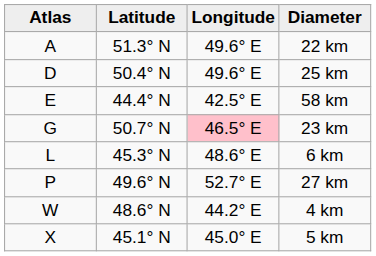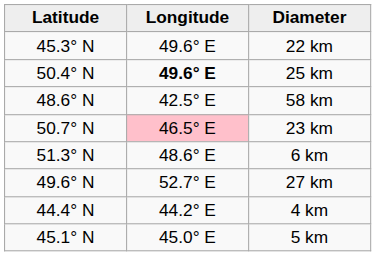 <table class="wikitable">
 <tr>
-<th width="25%" style="background:#eeeeee;">Atlas</th>
 <th width="25%" style="background:#eeeeee;">Latitude</th>
 <th width="25%" style="background:#eeeeee;">Longitude</th>
 <th width="25%" style="background:#eeeeee;">Diameter</th>
 </tr>
 <tr>
-<td align="center">A</td>
-<td align="center">51.3° N</td>
+<td align="center">45.3° N</td>
 <td align="center">49.6° E</td>
 <td align="center">22 km</td>
 </tr>
 <tr>
-<td align="center">D</td>
 <td align="center">50.4° N</td>
-<td align="center">49.6° E</td>
+<td align="center"><strong>49.6° E</strong></td>
 <td align="center">25 km</td>
 </tr>
 <tr>
-<td align="center">E</td>
-<td align="center">44.4° N</td>
+<td align="center">48.6° N</td>
 <td align="center">42.5° E</td>
 <td align="center">58 km</td>
 </tr>
 <tr>
-<td align="center">G</td>
 <td align="center">50.7° N</td>
 <td align="center" style="background: pink;">46.5° E</td>
 <td align="center">23 km</td>
 </tr>
 <tr>
-<td align="center">L</td>
-<td align="center">45.3° N</td>
+<td align="center">51.3° N</td>
 <td align="center">48.6° E</td>
 <td align="center">6 km</td>
 </tr>
 <tr>
-<td align="center">P</td>
 <td align="center">49.6° N</td>
 <td align="center">52.7° E</td>
 <td align="center">27 km</td>
 </tr>
 <tr>
-<td align="center">W</td>
-<td align="center">48.6° N</td>
+<td align="center">44.4° N</td>
 <td align="center">44.2° E</td>
 <td align="center">4 km</td>
 </tr>
 <tr>
-<td align="center">X</td>
 <td align="center">45.1° N</td>
 <td align="center">45.0° E</td>
 <td align="center">5 km</td>
 </tr>
 </table>
